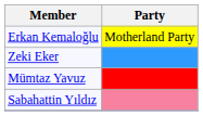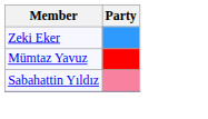 <table class=wikitable style="border:1px solid #8888aa; background-color:#f7f8ff; padding:0px; font-size:90%;">
 <tr>
 <th>Member</th>
 <th>Party</th>
-</tr>
-<tr>
-<td><a href='#'>Erkan Kemaloğlu</a></td>
-<td style="background: #ffff00">Motherland Party</td>
 </tr>
 <tr>
 <td><a href='#'>Zeki Eker</a></td>
 <td style="background: #2E9AFE"></td>
 </tr>
 <tr>
 <td><a href='#'>Mümtaz Yavuz</a></td>
 <td style="background: #ff0000"></td>
 </tr>
 <tr>
 <td><a href='#'>Sabahattin Yıldız</a></td>
 <td style="background: #F7819F"></td>
 </tr>
 <tr>
 </tr>
 </table>
